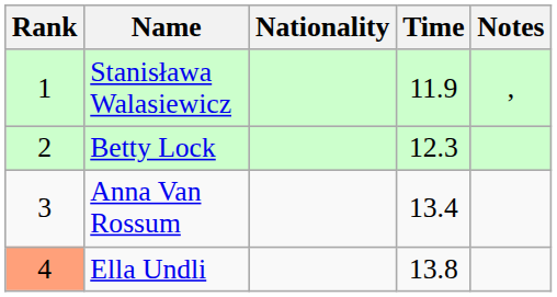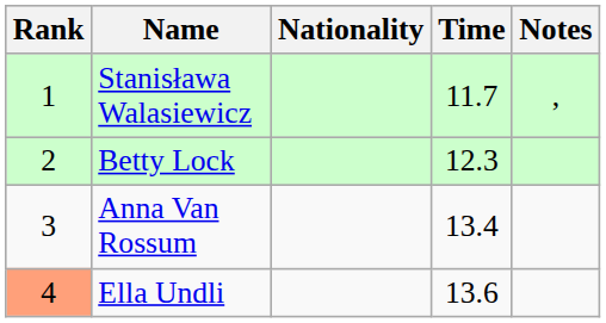 <table class="wikitable sortable" style="text-align:center;width: 50%">
 <tr>
 <th>Rank</th>
 <th>Name</th>
 <th>Nationality</th>
 <th>Time</th>
 <th>Notes</th>
 </tr>
 <tr bgcolor=ccffcc>
 <td>1</td>
 <td align=left><a href='#'>Stanisława Walasiewicz</a></td>
 <td align=left></td>
-<td>11.9</td>
+<td>11.7</td>
 <td>, </td>
 </tr>
 <tr bgcolor=ccffcc>
 <td>2</td>
 <td align=left><a href='#'>Betty Lock</a></td>
 <td align=left></td>
 <td>12.3</td>
 <td></td>
 </tr>
 <tr>
 <td>3</td>
 <td align=left><a href='#'>Anna Van Rossum</a></td>
 <td align=left></td>
 <td>13.4</td>
 <td></td>
 </tr>
 <tr>
 <td style="background: lightsalmon;">4</td>
 <td align=left><a href='#'>Ella Undli</a></td>
 <td align=left></td>
-<td>13.8</td>
+<td>13.6</td>
 <td></td>
 </tr>
 </table>
